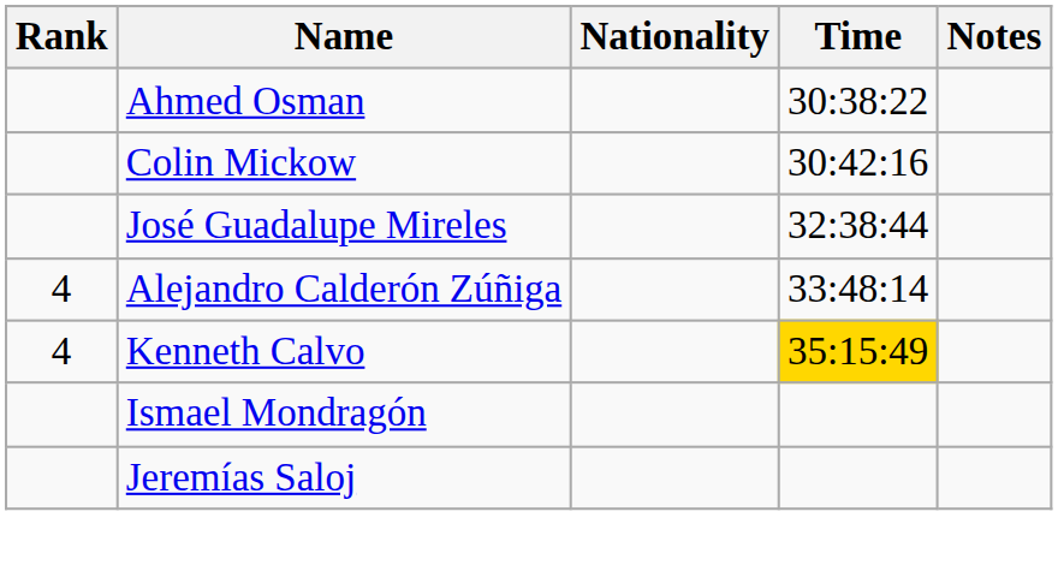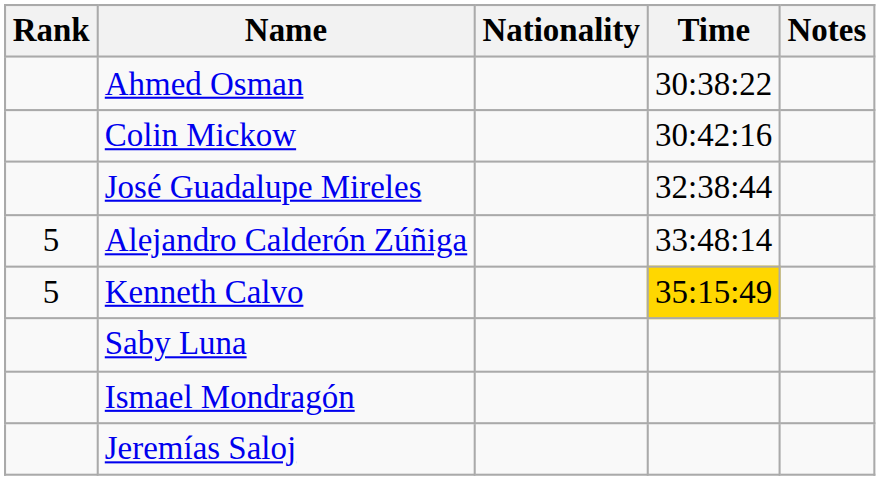 <table class="wikitable sortable" style="text-align:center">
 <tr>
 <th>Rank</th>
 <th>Name</th>
 <th>Nationality</th>
 <th>Time</th>
 <th>Notes</th>
 </tr>
 <tr>
 <td></td>
 <td align=left><a href='#'>Ahmed Osman</a></td>
 <td align=left></td>
 <td>30:38:22</td>
 <td></td>
 </tr>
 <tr>
 <td></td>
 <td align=left><a href='#'>Colin Mickow</a></td>
 <td align=left></td>
 <td>30:42:16</td>
 <td></td>
 </tr>
 <tr>
 <td></td>
 <td align=left><a href='#'>José Guadalupe Mireles</a></td>
 <td align=left></td>
 <td>32:38:44</td>
 <td></td>
 </tr>
 <tr>
-<td>4</td>
+<td>5</td>
 <td align=left><a href='#'>Alejandro Calderón Zúñiga</a></td>
 <td align=left></td>
 <td>33:48:14</td>
 <td></td>
 </tr>
 <tr>
-<td>4</td>
+<td>5</td>
 <td align=left><a href='#'>Kenneth Calvo</a></td>
 <td align=left></td>
 <td style="background: gold;">35:15:49</td>
+<td></td>
+</tr>
+<tr>
+<td></td>
+<td align=left><a href='#'>Saby Luna</a></td>
+<td align=left></td>
+<td></td>
 <td></td>
 </tr>
 <tr>
 <td></td>
 <td align=left><a href='#'>Ismael Mondragón</a></td>
 <td align=left></td>
 <td></td>
 <td></td>
 </tr>
 <tr>
 <td></td>
 <td align=left><a href='#'>Jeremías Saloj</a></td>
 <td align=left></td>
 <td></td>
 <td></td>
 </tr>
 </table>
